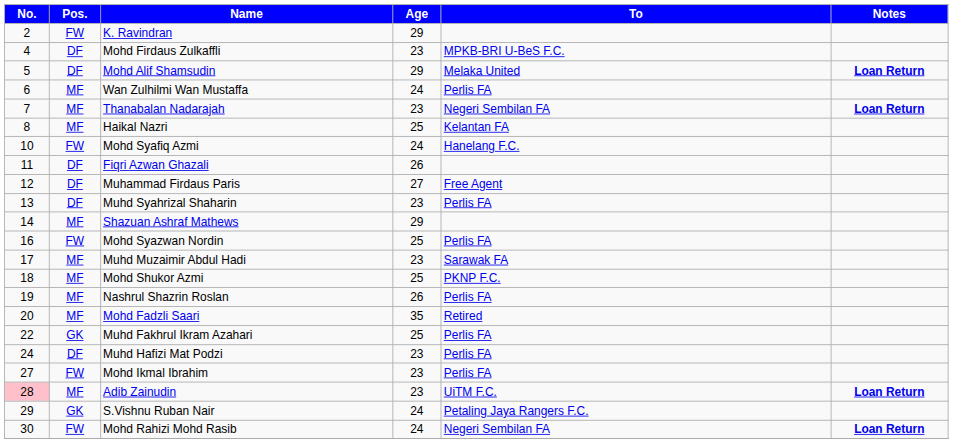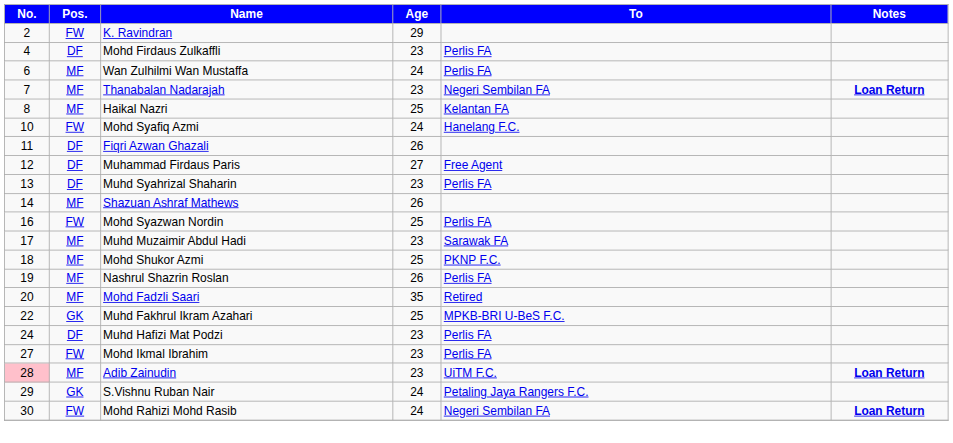 <table class="wikitable sortable" style="text-align:Center; font-size:90%; width:90%;">
 <tr>
 <th style="background:blue; color:white; width:2%">No.</th>
 <th style="background:blue; color:white; width:2%">Pos.</th>
 <th style="background:blue; color:white; width:15%">Name</th>
 <th style="background:blue; color:white; width:2%">Age</th>
 <th style="background:blue; color:white; width:20%">To</th>
 <th style="background:blue; color:white; width:6%">Notes</th>
 </tr>
 <tr>
 <td>2</td>
 <td><a href='#'>FW</a></td>
 <td align=left> <a href='#'>K. Ravindran</a></td>
 <td>29</td>
 <td align=left></td>
 <td></td>
 </tr>
 <tr>
 <td>4</td>
 <td><a href='#'>DF</a></td>
 <td align=left> Mohd Firdaus Zulkaffli</td>
 <td>23</td>
-<td align=left> <a href='#'>MPKB-BRI U-BeS F.C.</a></td>
+<td align=left> <a href='#'>Perlis FA</a></td>
 <td></td>
-</tr>
-<tr>
-<td>5</td>
-<td><a href='#'>DF</a></td>
-<td align=left> <a href='#'>Mohd Alif Shamsudin</a></td>
-<td>29</td>
-<td align=left> <a href='#'>Melaka United</a></td>
-<td><strong><a href='#'>Loan Return</a></strong></td>
 </tr>
 <tr>
 <td>6</td>
 <td><a href='#'>MF</a></td>
 <td align=left> Wan Zulhilmi Wan Mustaffa</td>
 <td>24</td>
 <td align=left> <a href='#'>Perlis FA</a></td>
 <td></td>
 </tr>
 <tr>
 <td>7</td>
 <td><a href='#'>MF</a></td>
 <td align=left> <a href='#'>Thanabalan Nadarajah</a></td>
 <td>23</td>
 <td align=left> <a href='#'>Negeri Sembilan FA</a></td>
 <td><strong><a href='#'>Loan Return</a></strong></td>
 </tr>
 <tr>
 <td>8</td>
 <td><a href='#'>MF</a></td>
 <td align=left> Haikal Nazri</td>
 <td>25</td>
 <td align=left> <a href='#'>Kelantan FA</a></td>
 <td></td>
 </tr>
 <tr>
 <td>10</td>
 <td><a href='#'>FW</a></td>
 <td align=left> Mohd Syafiq Azmi</td>
 <td>24</td>
 <td align=left> <a href='#'>Hanelang F.C.</a></td>
 <td></td>
 </tr>
 <tr>
 <td>11</td>
 <td><a href='#'>DF</a></td>
 <td align=left> <a href='#'>Fiqri Azwan Ghazali</a></td>
 <td>26</td>
 <td align=left></td>
 <td></td>
 </tr>
 <tr>
 <td>12</td>
 <td><a href='#'>DF</a></td>
 <td align=left> Muhammad Firdaus Paris</td>
 <td>27</td>
 <td align=left> <a href='#'>Free Agent</a></td>
 <td></td>
 </tr>
 <tr>
 <td>13</td>
 <td><a href='#'>DF</a></td>
 <td align=left> Muhd Syahrizal Shaharin</td>
 <td>23</td>
 <td align=left> <a href='#'>Perlis FA</a></td>
 <td></td>
 </tr>
 <tr>
 <td>14</td>
 <td><a href='#'>MF</a></td>
 <td align=left> <a href='#'>Shazuan Ashraf Mathews</a></td>
-<td>29</td>
+<td>26</td>
 <td align=left></td>
 <td></td>
 </tr>
 <tr>
 <td>16</td>
 <td><a href='#'>FW</a></td>
 <td align=left> Mohd Syazwan Nordin</td>
 <td>25</td>
 <td align=left> <a href='#'>Perlis FA</a></td>
 <td></td>
 </tr>
 <tr>
 <td>17</td>
 <td><a href='#'>MF</a></td>
 <td align=left> Muhd Muzaimir Abdul Hadi</td>
 <td>23</td>
 <td align=left> <a href='#'>Sarawak FA</a></td>
 <td></td>
 </tr>
 <tr>
 <td>18</td>
 <td><a href='#'>MF</a></td>
 <td align=left> Mohd Shukor Azmi</td>
 <td>25</td>
 <td align=left> <a href='#'>PKNP F.C.</a></td>
 <td></td>
 </tr>
 <tr>
 <td>19</td>
 <td><a href='#'>MF</a></td>
 <td align=left> Nashrul Shazrin Roslan</td>
 <td>26</td>
 <td align=left> <a href='#'>Perlis FA</a></td>
 <td></td>
 </tr>
 <tr>
 <td>20</td>
 <td><a href='#'>MF</a></td>
 <td align=left> <a href='#'>Mohd Fadzli Saari</a></td>
 <td>35</td>
 <td align=left> <a href='#'>Retired</a></td>
 <td></td>
 </tr>
 <tr>
 <td>22</td>
 <td><a href='#'>GK</a></td>
 <td align=left> Muhd Fakhrul Ikram Azahari</td>
 <td>25</td>
-<td align=left> <a href='#'>Perlis FA</a></td>
+<td align=left> <a href='#'>MPKB-BRI U-BeS F.C.</a></td>
 <td></td>
 </tr>
 <tr>
 <td>24</td>
 <td><a href='#'>DF</a></td>
 <td align=left> Muhd Hafizi Mat Podzi</td>
 <td>23</td>
 <td align=left> <a href='#'>Perlis FA</a></td>
 <td></td>
 </tr>
 <tr>
 <td>27</td>
 <td><a href='#'>FW</a></td>
 <td align=left> Mohd Ikmal Ibrahim</td>
 <td>23</td>
 <td align=left> <a href='#'>Perlis FA</a></td>
 <td></td>
 </tr>
 <tr>
 <td style="background: pink;">28</td>
 <td><a href='#'>MF</a></td>
 <td align=left> <a href='#'>Adib Zainudin</a></td>
 <td>23</td>
 <td align=left> <a href='#'>UiTM F.C.</a></td>
 <td><strong><a href='#'>Loan Return</a></strong></td>
 </tr>
 <tr>
 <td>29</td>
 <td><a href='#'>GK</a></td>
 <td align=left> S.Vishnu Ruban Nair</td>
 <td>24</td>
 <td align=left> <a href='#'>Petaling Jaya Rangers F.C.</a></td>
 <td></td>
 </tr>
 <tr>
 <td>30</td>
 <td><a href='#'>FW</a></td>
 <td align=left> Mohd Rahizi Mohd Rasib</td>
 <td>24</td>
 <td align=left> <a href='#'>Negeri Sembilan FA</a></td>
 <td><strong><a href='#'>Loan Return</a></strong></td>
 </tr>
 <tr>
 </tr>
 </table>
